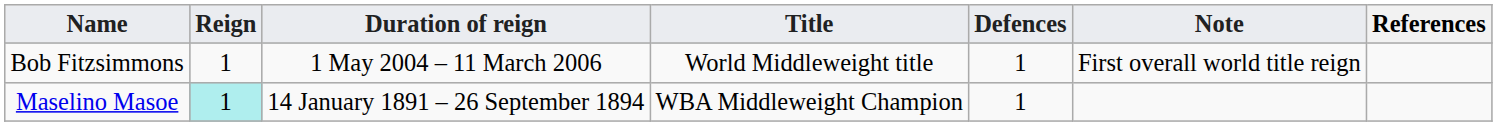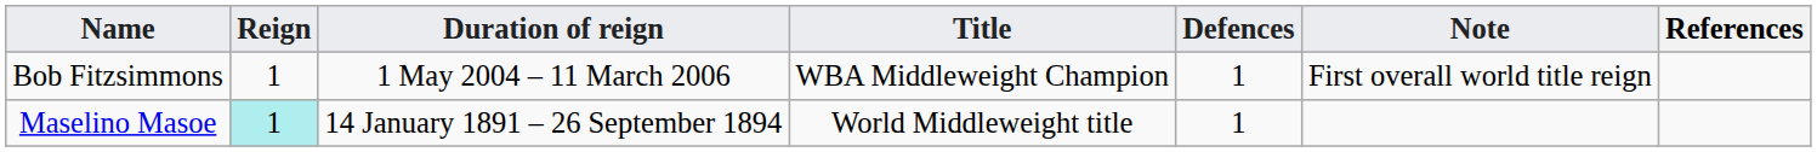 <table class="wikitable" style="font-weight:bold; text-align:center;">
 <tr>
 <th style="vertical-align:middle; background-color:#EAECF0; color:#202122;">Name</th>
 <th style="vertical-align:middle; background-color:#EAECF0; color:#202122;">Reign</th>
 <th style="vertical-align:middle; background-color:#EAECF0; color:#202122;">Duration of reign</th>
 <th style="vertical-align:middle; background-color:#EAECF0; color:#202122;">Title</th>
 <th style="vertical-align:middle; background-color:#EAECF0; color:#202122;">Defences</th>
 <th style="vertical-align:middle; background-color:#EAECF0; color:#202122;">Note</th>
 <th>References</th>
 </tr>
 <tr style="font-weight:normal;">
 <td>Bob Fitzsimmons</td>
 <td>1</td>
 <td>1 May 2004 – 11 March 2006</td>
-<td>World Middleweight title</td>
+<td>WBA Middleweight Champion</td>
 <td>1</td>
 <td>First overall world title reign</td>
 <td></td>
 </tr>
 <tr style="font-weight:normal;">
 <td><a href='#'>Maselino Masoe</a></td>
 <td style="background: paleturquoise;">1</td>
 <td>14 January 1891 – 26 September 1894</td>
-<td>WBA Middleweight Champion</td>
+<td>World Middleweight title</td>
 <td>1</td>
 <td></td>
 <td></td>
 </tr>
 </table>
